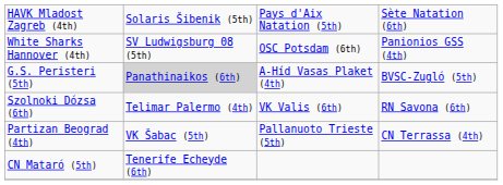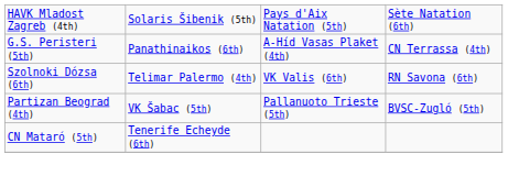 <table class="wikitable">
 <tr>
 <td width=240px> <a href='#'>HAVK Mladost Zagreb</a> <small>(4th)</small></td>
 <td width=240px> <a href='#'>Solaris Šibenik</a> <small>(5th)</small></td>
 <td width=240px> <a href='#'>Pays d'Aix Natation</a> <small>(<a href='#'>5th</a>)</small></td>
 <td width=240px> <a href='#'>Sète Natation</a> <small>(<a href='#'>6th</a>)</small></td>
 </tr>
 <tr>
-<td> <a href='#'>White Sharks Hannover</a> <small>(4th)</small></td>
-<td> <a href='#'>SV Ludwigsburg 08</a> <small>(5th)</small></td>
-<td> <a href='#'>OSC Potsdam</a> <small>(6th)</small></td>
-<td> <a href='#'>Panionios GSS</a> <small>(<a href='#'>4th</a>)</small></td>
-</tr>
-<tr>
 <td> <a href='#'>G.S. Peristeri</a> <small>(<a href='#'>5th</a>)</small></td>
-<td style="background: lightgrey;"> <a href='#'>Panathinaikos</a> <small>(<a href='#'>6th</a>)</small></td>
+<td> <a href='#'>Panathinaikos</a> <small>(<a href='#'>6th</a>)</small></td>
 <td> <a href='#'>A-Híd Vasas Plaket</a> <small>(<a href='#'>4th</a>)</small></td>
-<td> <a href='#'>BVSC-Zugló</a> <small>(<a href='#'>5th</a>)</small></td>
+<td> <a href='#'>CN Terrassa</a> <small>(<a href='#'>4th</a>)</small></td>
 </tr>
 <tr>
 <td> <a href='#'>Szolnoki Dózsa</a> <small>(<a href='#'>6th</a>)</small></td>
 <td> <a href='#'>Telimar Palermo</a> <small>(<a href='#'>4th</a>)</small></td>
 <td> <a href='#'>VK Valis</a> <small>(<a href='#'>6th</a>)</small></td>
 <td> <a href='#'>RN Savona</a> <small>(<a href='#'>6th</a>)</small></td>
 </tr>
 <tr>
 <td> <a href='#'>Partizan Beograd</a> <small>(<a href='#'>4th</a>)</small></td>
 <td> <a href='#'>VK Šabac</a> <small>(<a href='#'>5th</a>)</small></td>
 <td> <a href='#'>Pallanuoto Trieste</a> <small>(<a href='#'>5th</a>)</small></td>
-<td> <a href='#'>CN Terrassa</a> <small>(<a href='#'>4th</a>)</small></td>
+<td> <a href='#'>BVSC-Zugló</a> <small>(<a href='#'>5th</a>)</small></td>
 </tr>
 <tr>
 <td> <a href='#'>CN Mataró</a> <small>(<a href='#'>5th</a>)</small></td>
 <td> <a href='#'>Tenerife Echeyde</a> <small>(<a href='#'>6th</a>)</small></td>
 <td></td>
 <td></td>
 </tr>
 <tr>
 </tr>
 </table>
